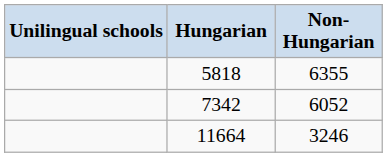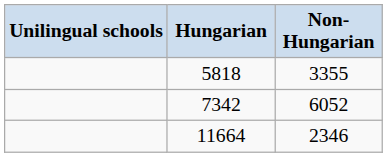 <table class="wikitable">
 <tr>
 <th style="background:#CCDDEE;">Unilingual schools</th>
 <th style="width: 5em; background:#CCDDEE;">Hungarian</th>
 <th style="width: 5em; background:#CCDDEE;">Non-Hungarian</th>
 </tr>
 <tr>
 <td></td>
 <td style="text-align:center">5818</td>
-<td style="text-align:center">6355</td>
+<td style="text-align:center">3355</td>
 </tr>
 <tr>
 <td></td>
 <td style="text-align:center">7342</td>
 <td style="text-align:center">6052</td>
 </tr>
 <tr>
 <td></td>
 <td style="text-align:center">11664</td>
-<td style="text-align:center">3246</td>
+<td style="text-align:center">2346</td>
 </tr>
 </table>
